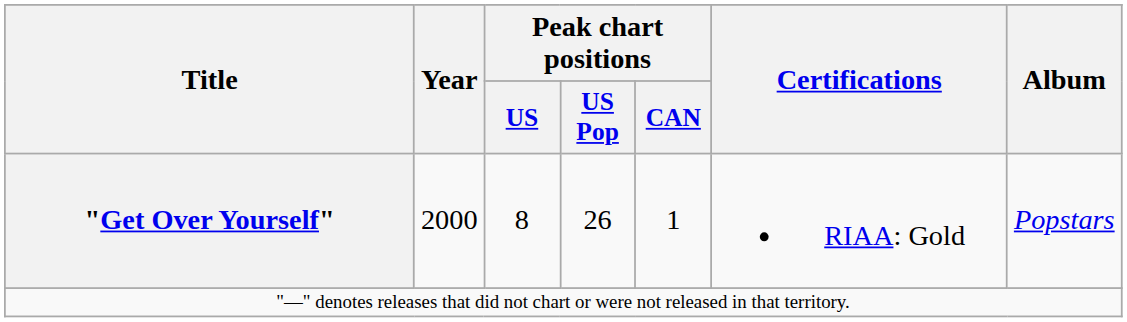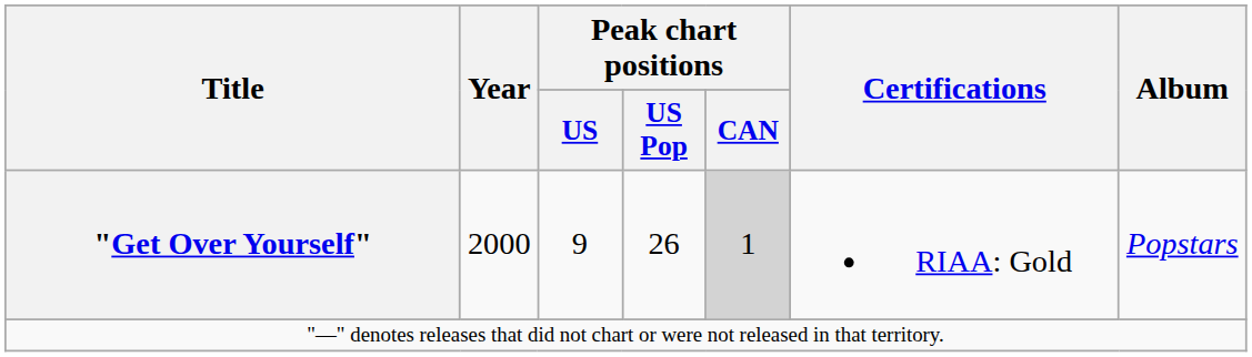 <table class="wikitable plainrowheaders" style="text-align:center;" border="1">
 <tr>
 <th scope="col" rowspan="2" style="width:14em;">Title</th>
 <th scope="col" rowspan="2">Year</th>
 <th scope="col" colspan="3">Peak chart<br>positions</th>
 <th scope="col" rowspan="2" style="width:10em;"><a href='#'>Certifications</a></th>
 <th scope="col" rowspan="2">Album</th>
 </tr>
 <tr>
 <th scope="col" style="width:2.5em;font-size:90%;"><a href='#'>US</a><br></th>
 <th scope="col" style="width:2.5em;font-size:90%;"><a href='#'>US<br>Pop</a><br></th>
 <th scope="col" style="width:2.5em;font-size:90%;"><a href='#'>CAN</a><br></th>
 </tr>
 <tr>
 <th scope="row">"<a href='#'>Get Over Yourself</a>"</th>
 <td>2000</td>
-<td>8</td>
+<td>9</td>
 <td>26</td>
-<td>1</td>
+<td style="background: lightgrey;">1</td>
 <td><br><ul><li><a href='#'>RIAA</a>: Gold</li></ul></td>
 <td><em><a href='#'>Popstars</a></em></td>
 </tr>
 <tr>
 <td align="center" colspan="15" style="font-size:8pt">"—" denotes releases that did not chart or were not released in that territory.</td>
 </tr>
 </table>
